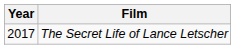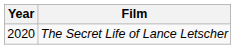 <table class="wikitable">
 <tr>
 <th>Year</th>
 <th>Film</th>
 </tr>
 <tr>
-<td>2017</td>
+<td>2020</td>
 <td><em>The Secret Life of Lance Letscher</em></td>
 </tr>
 </table>
